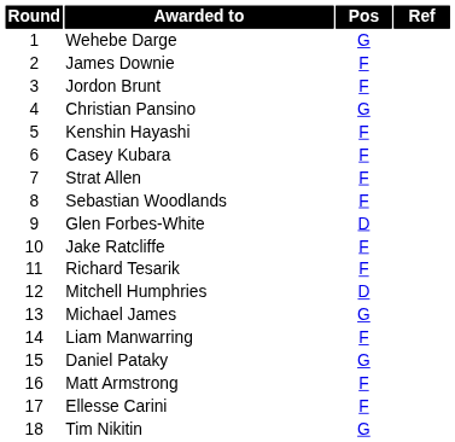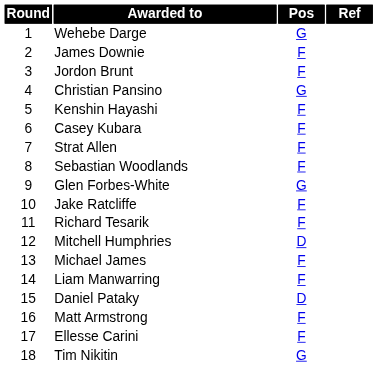 <table class="toccolours" style="width:27em">
 <tr>
 <th style="background:#000000;color:white;border:#000000 1px solid; width: 50px">Round</th>
 <th style="background:#000000;color:white;border:#000000 1px solid">Awarded to</th>
 <th style="background:#000000;color:white;border:#000000 1px solid; width: 50px">Pos</th>
 <th style="background:#000000;color:white;border:#000000 1px solid; width: 50px">Ref</th>
 </tr>
 <tr>
 <td align="center">1</td>
 <td> Wehebe Darge</td>
 <td align="center"><a href='#'>G</a></td>
 <td></td>
 </tr>
 <tr>
 <td align="center">2</td>
 <td> James Downie</td>
 <td align="center"><a href='#'>F</a></td>
 <td></td>
 </tr>
 <tr>
 <td align="center">3</td>
 <td> Jordon Brunt</td>
 <td align="center"><a href='#'>F</a></td>
 <td></td>
 </tr>
 <tr>
 <td align="center">4</td>
 <td> Christian Pansino</td>
 <td align="center"><a href='#'>G</a></td>
 <td></td>
 </tr>
 <tr>
 <td align="center">5</td>
 <td> Kenshin Hayashi</td>
 <td align="center"><a href='#'>F</a></td>
 <td></td>
 </tr>
 <tr>
 <td align="center">6</td>
 <td> Casey Kubara</td>
 <td align="center"><a href='#'>F</a></td>
 <td></td>
 </tr>
 <tr>
 <td align="center">7</td>
 <td> Strat Allen</td>
 <td align="center"><a href='#'>F</a></td>
 <td></td>
 </tr>
 <tr>
 <td align="center">8</td>
 <td> Sebastian Woodlands</td>
 <td align="center"><a href='#'>F</a></td>
 <td></td>
 </tr>
 <tr>
 <td align="center">9</td>
 <td> Glen Forbes-White</td>
-<td align="center"><a href='#'>D</a></td>
+<td align="center"><a href='#'>G</a></td>
 <td></td>
 </tr>
 <tr>
 <td align="center">10</td>
 <td> Jake Ratcliffe</td>
 <td align="center"><a href='#'>F</a></td>
 <td></td>
 </tr>
 <tr>
 <td align="center">11</td>
 <td> Richard Tesarik</td>
 <td align="center"><a href='#'>F</a></td>
 <td></td>
 </tr>
 <tr>
 <td align="center">12</td>
 <td> Mitchell Humphries</td>
 <td align="center"><a href='#'>D</a></td>
 <td></td>
 </tr>
 <tr>
 <td align="center">13</td>
 <td> Michael James</td>
-<td align="center"><a href='#'>G</a></td>
+<td align="center"><a href='#'>F</a></td>
 <td></td>
 </tr>
 <tr>
 <td align="center">14</td>
 <td> Liam Manwarring</td>
 <td align="center"><a href='#'>F</a></td>
 <td></td>
 </tr>
 <tr>
 <td align="center">15</td>
 <td> Daniel Pataky</td>
-<td align="center"><a href='#'>G</a></td>
+<td align="center"><a href='#'>D</a></td>
 <td></td>
 </tr>
 <tr>
 <td align="center">16</td>
 <td> Matt Armstrong</td>
 <td align="center"><a href='#'>F</a></td>
 <td></td>
 </tr>
 <tr>
 <td align="center">17</td>
 <td> Ellesse Carini</td>
 <td align="center"><a href='#'>F</a></td>
 <td></td>
 </tr>
 <tr>
 <td align="center">18</td>
 <td> Tim Nikitin</td>
 <td align="center"><a href='#'>G</a></td>
 <td></td>
 </tr>
 <tr>
 </tr>
 </table>
